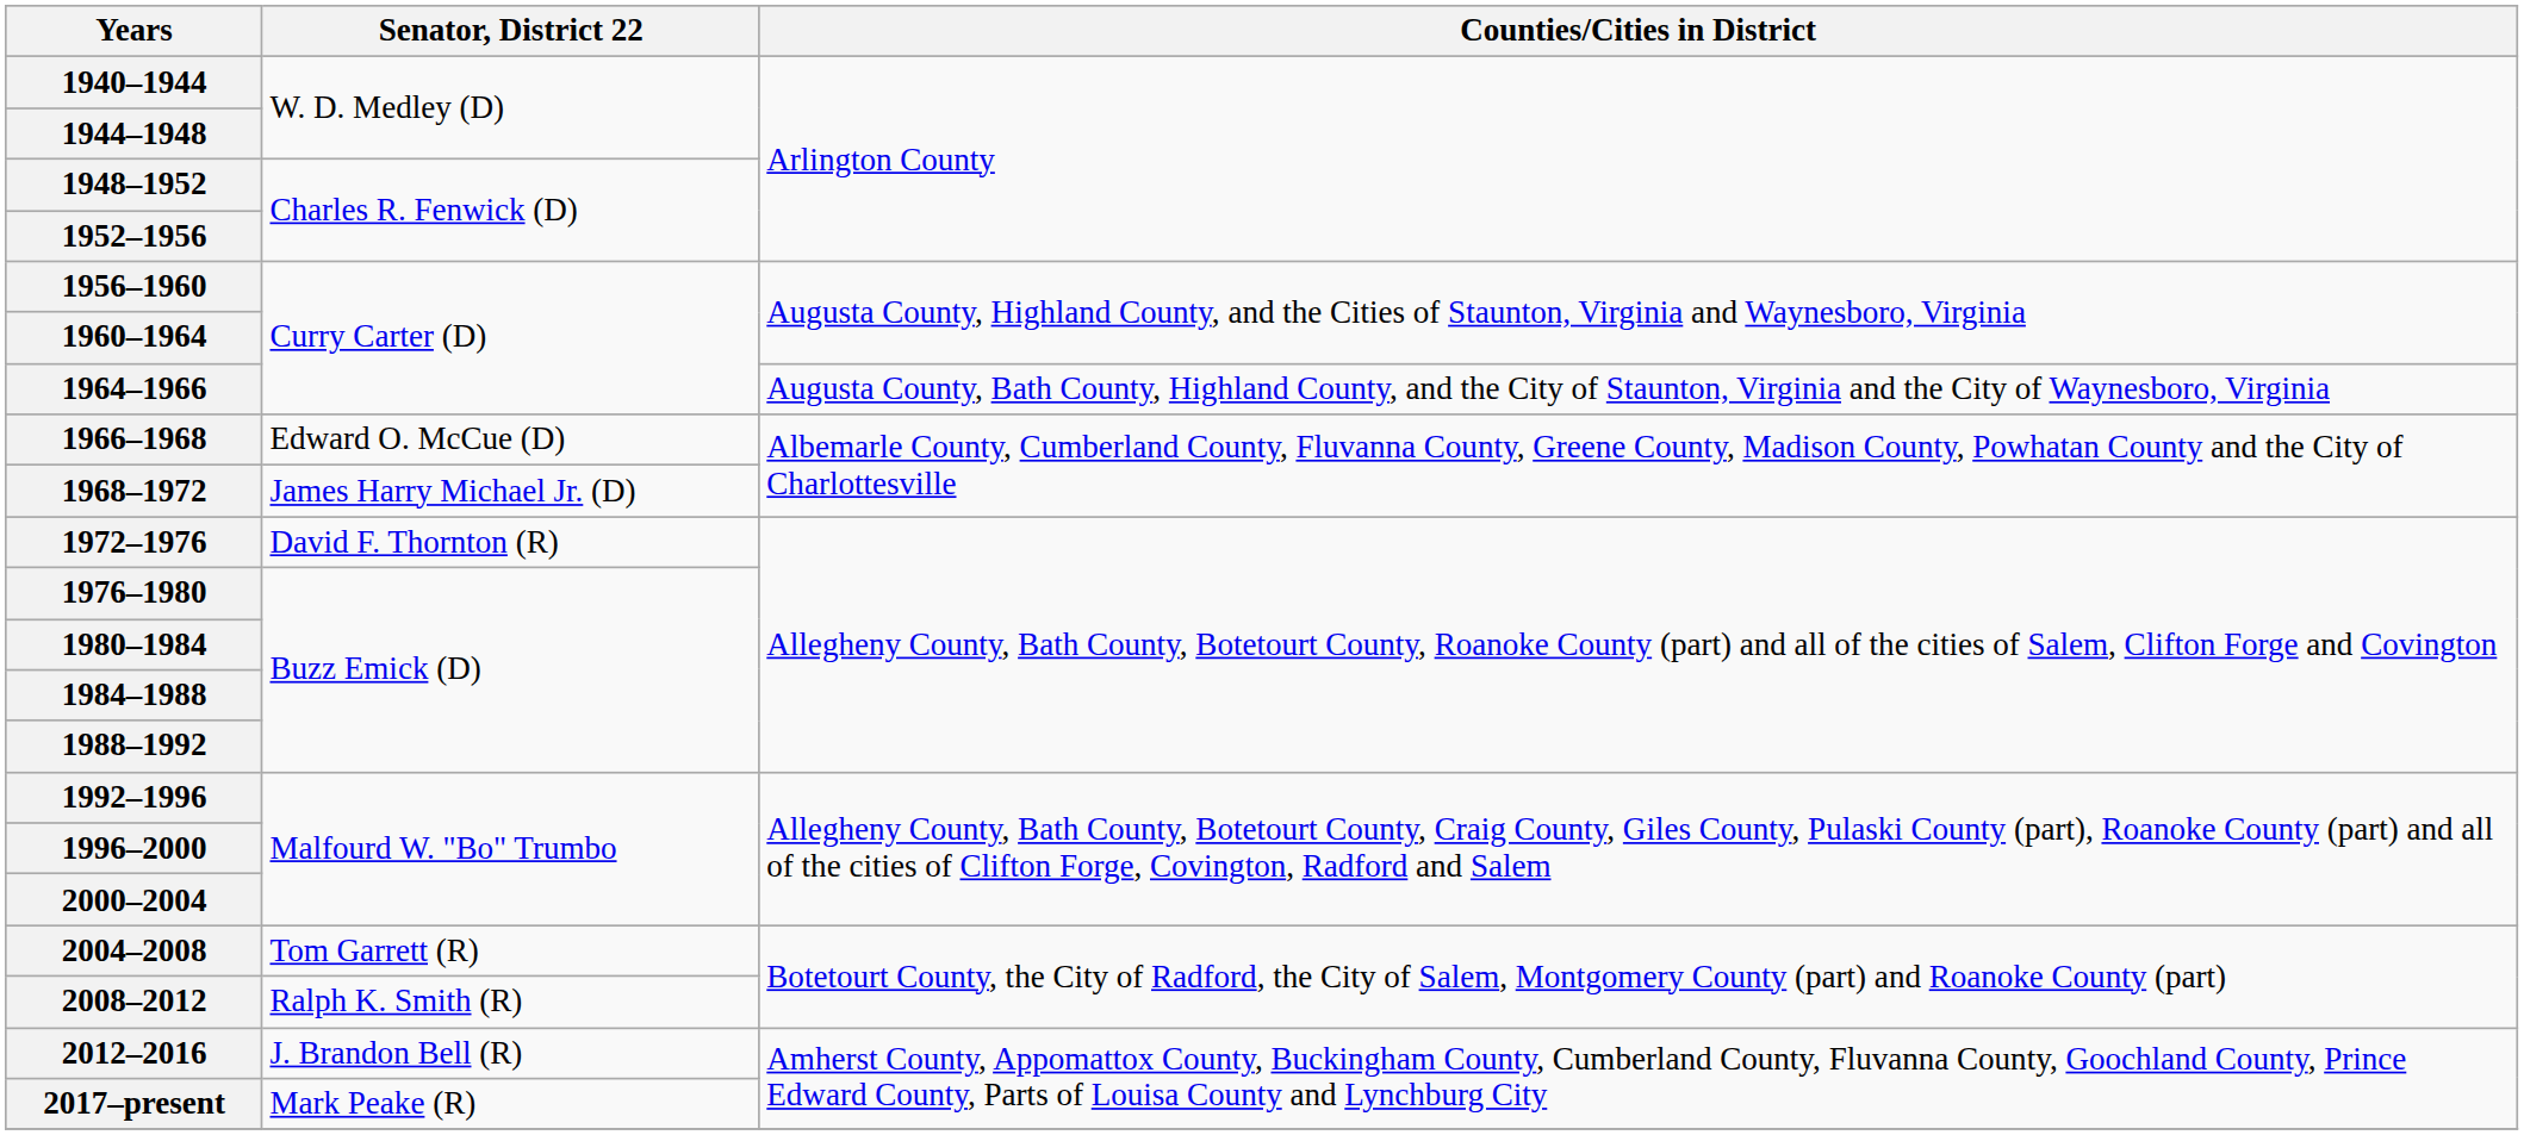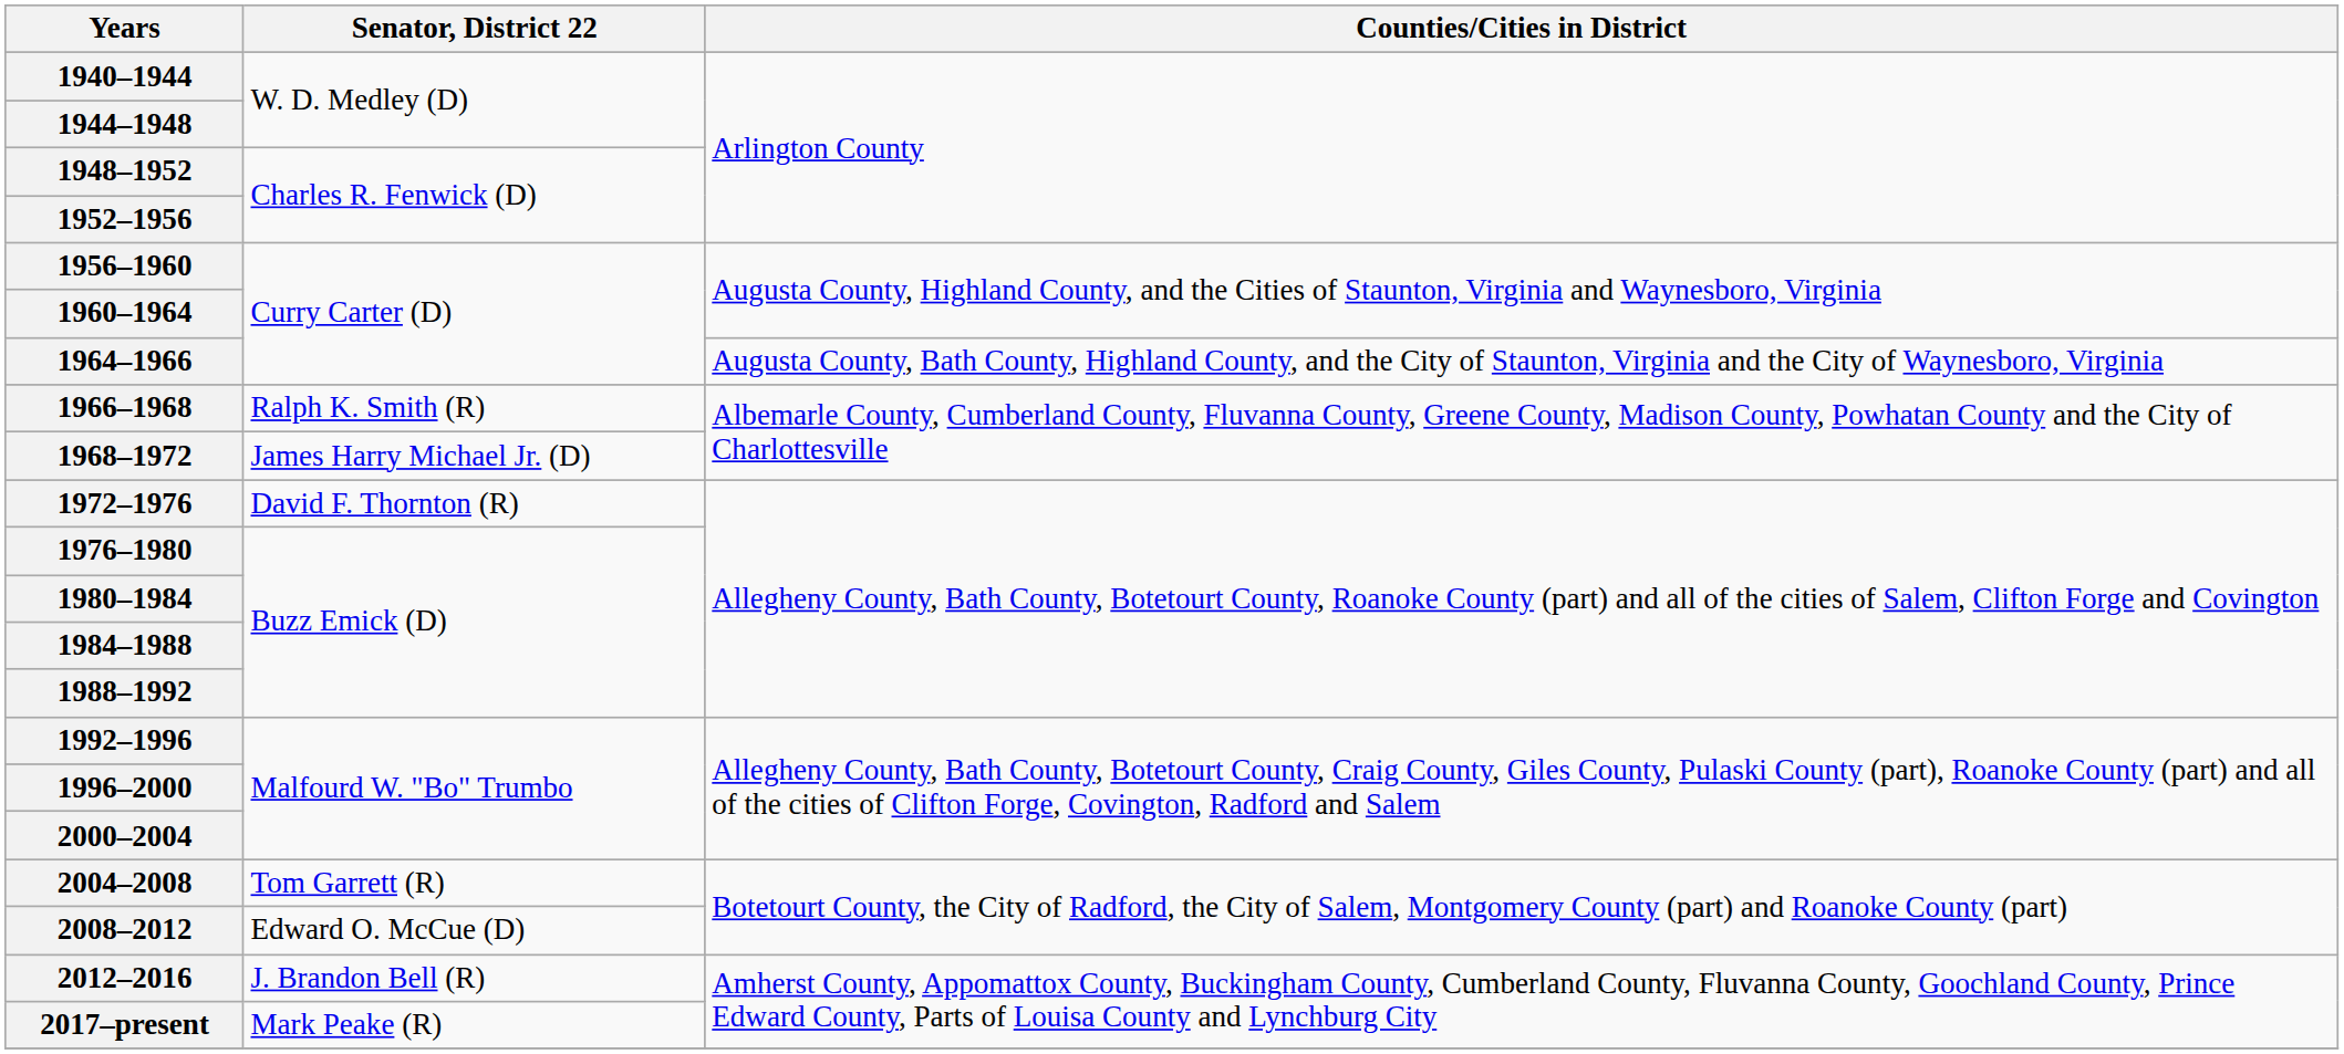 <table class="wikitable">
 <tr>
 <th>Years</th>
 <th>Senator, District 22</th>
 <th width=70%>Counties/Cities in District</th>
 </tr>
 <tr>
 <th>1940–1944</th>
 <td rowspan = 2 >W. D. Medley (D)</td>
 <td rowspan = 4><a href='#'>Arlington County</a></td>
 </tr>
 <tr>
 <th>1944–1948</th>
 </tr>
 <tr>
 <th>1948–1952</th>
 <td rowspan = 2 ><a href='#'>Charles R. Fenwick</a> (D)</td>
 </tr>
 <tr>
 <th>1952–1956</th>
 </tr>
 <tr>
 <th>1956–1960</th>
 <td rowspan = 3 ><a href='#'>Curry Carter</a> (D)</td>
 <td rowspan = 2><a href='#'>Augusta County</a>, <a href='#'>Highland County</a>, and the Cities of <a href='#'>Staunton, Virginia</a> and <a href='#'>Waynesboro, Virginia</a></td>
 </tr>
 <tr>
 <th>1960–1964</th>
 </tr>
 <tr>
 <th>1964–1966</th>
 <td rowspan = 1><a href='#'>Augusta County</a>, <a href='#'>Bath County</a>, <a href='#'>Highland County</a>, and the City of <a href='#'>Staunton, Virginia</a> and the City of <a href='#'>Waynesboro, Virginia</a></td>
 </tr>
 <tr>
 <th>1966–1968</th>
-<td rowspan = 1 >Edward O. McCue (D)</td>
+<td rowspan = 1 ><a href='#'>Ralph K. Smith</a> (R)</td>
 <td rowspan = 2><a href='#'>Albemarle County</a>, <a href='#'>Cumberland County</a>, <a href='#'>Fluvanna County</a>, <a href='#'>Greene County</a>, <a href='#'>Madison County</a>, <a href='#'>Powhatan County</a> and the City of <a href='#'>Charlottesville</a></td>
 </tr>
 <tr>
 <th>1968–1972</th>
 <td rowspan = 1 ><a href='#'>James Harry Michael Jr.</a> (D)</td>
 </tr>
 <tr>
 <th>1972–1976</th>
 <td rowspan = 1 ><a href='#'>David F. Thornton</a> (R)</td>
 <td rowspan = 5><a href='#'>Allegheny County</a>, <a href='#'>Bath County</a>, <a href='#'>Botetourt County</a>, <a href='#'>Roanoke County</a> (part) and all of the cities of <a href='#'>Salem</a>, <a href='#'>Clifton Forge</a> and <a href='#'>Covington</a></td>
 </tr>
 <tr>
 <th>1976–1980</th>
 <td rowspan = 4 ><a href='#'>Buzz Emick</a> (D)</td>
 </tr>
 <tr>
 <th>1980–1984</th>
 </tr>
 <tr>
 <th>1984–1988</th>
 </tr>
 <tr>
 <th>1988–1992</th>
 </tr>
 <tr>
 <th>1992–1996</th>
 <td rowspan = 3 ><a href='#'>Malfourd W. "Bo" Trumbo</a></td>
 <td rowspan = 3><a href='#'>Allegheny County</a>, <a href='#'>Bath County</a>, <a href='#'>Botetourt County</a>, <a href='#'>Craig County</a>, <a href='#'>Giles County</a>, <a href='#'>Pulaski County</a> (part), <a href='#'>Roanoke County</a> (part) and all of the cities of <a href='#'>Clifton Forge</a>, <a href='#'>Covington</a>, <a href='#'>Radford</a> and <a href='#'>Salem</a></td>
 </tr>
 <tr>
 <th>1996–2000</th>
 </tr>
 <tr>
 <th>2000–2004</th>
 </tr>
 <tr>
 <th>2004–2008</th>
 <td rowspan = 1 ><a href='#'>Tom Garrett</a> (R)</td>
 <td rowspan = 2><a href='#'>Botetourt County</a>, the City of <a href='#'>Radford</a>, the City of <a href='#'>Salem</a>, <a href='#'>Montgomery County</a> (part) and <a href='#'>Roanoke County</a> (part)</td>
 </tr>
 <tr>
 <th>2008–2012</th>
-<td rowspan = 1 ><a href='#'>Ralph K. Smith</a> (R)</td>
+<td rowspan = 1 >Edward O. McCue (D)</td>
 </tr>
 <tr>
 <th>2012–2016</th>
 <td rowspan = 1 ><a href='#'>J. Brandon Bell</a> (R)</td>
 <td rowspan = 2><a href='#'>Amherst County</a>, <a href='#'>Appomattox County</a>, <a href='#'>Buckingham County</a>, Cumberland County, Fluvanna County, <a href='#'>Goochland County</a>, <a href='#'>Prince Edward County</a>, Parts of <a href='#'>Louisa County</a> and <a href='#'>Lynchburg City</a></td>
 </tr>
 <tr>
 <th>2017–present</th>
 <td rowspan = 1 ><a href='#'>Mark Peake</a> (R)</td>
 </tr>
 <tr>
 </tr>
 </table>
